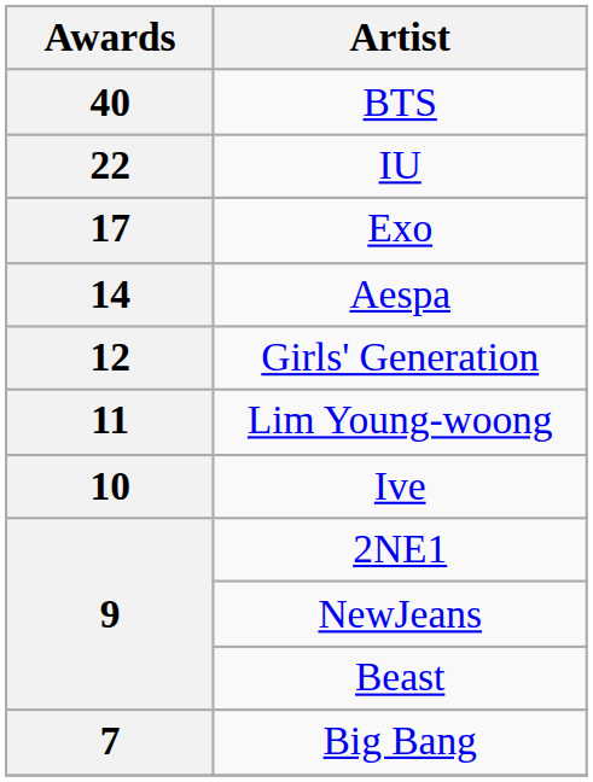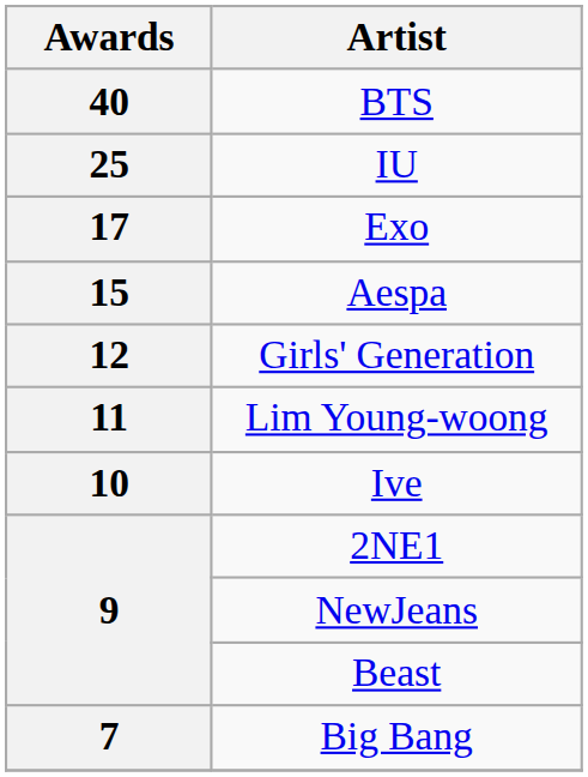 <table class="wikitable plainrowheaders" style="text-align: center">
 <tr>
 <th scope="col" width="75">Awards</th>
 <th scope="col" width="140">Artist</th>
 </tr>
 <tr>
 <th scope="row" style="text-align:center">40</th>
 <td><a href='#'>BTS</a></td>
 </tr>
 <tr>
-<th scope="row" style="text-align:center">22</th>
+<th scope="row" style="text-align:center">25</th>
 <td><a href='#'>IU</a></td>
 </tr>
 <tr>
 <th scope="row" style="text-align:center">17</th>
 <td><a href='#'>Exo</a></td>
 </tr>
 <tr>
-<th scope="row" style="text-align:center">14</th>
+<th scope="row" style="text-align:center">15</th>
 <td><a href='#'>Aespa</a></td>
 </tr>
 <tr>
 <th scope="row" style="text-align:center">12</th>
 <td><a href='#'>Girls' Generation</a></td>
 </tr>
 <tr>
 <th scope="row" style="text-align:center">11</th>
 <td><a href='#'>Lim Young-woong</a></td>
 </tr>
 <tr>
 <th scope="row" style="text-align:center">10</th>
 <td><a href='#'>Ive</a></td>
 </tr>
 <tr>
 <th rowspan="3" scope="row" style="text-align:center">9</th>
 <td><a href='#'>2NE1</a></td>
 </tr>
 <tr>
 <td><a href='#'>NewJeans</a></td>
 </tr>
 <tr>
 <td><a href='#'>Beast</a></td>
 </tr>
 <tr>
 <th rowspan="1" scope="row" style="text-align:center">7</th>
 <td><a href='#'>Big Bang</a></td>
 </tr>
 <tr>
 </tr>
 </table>
